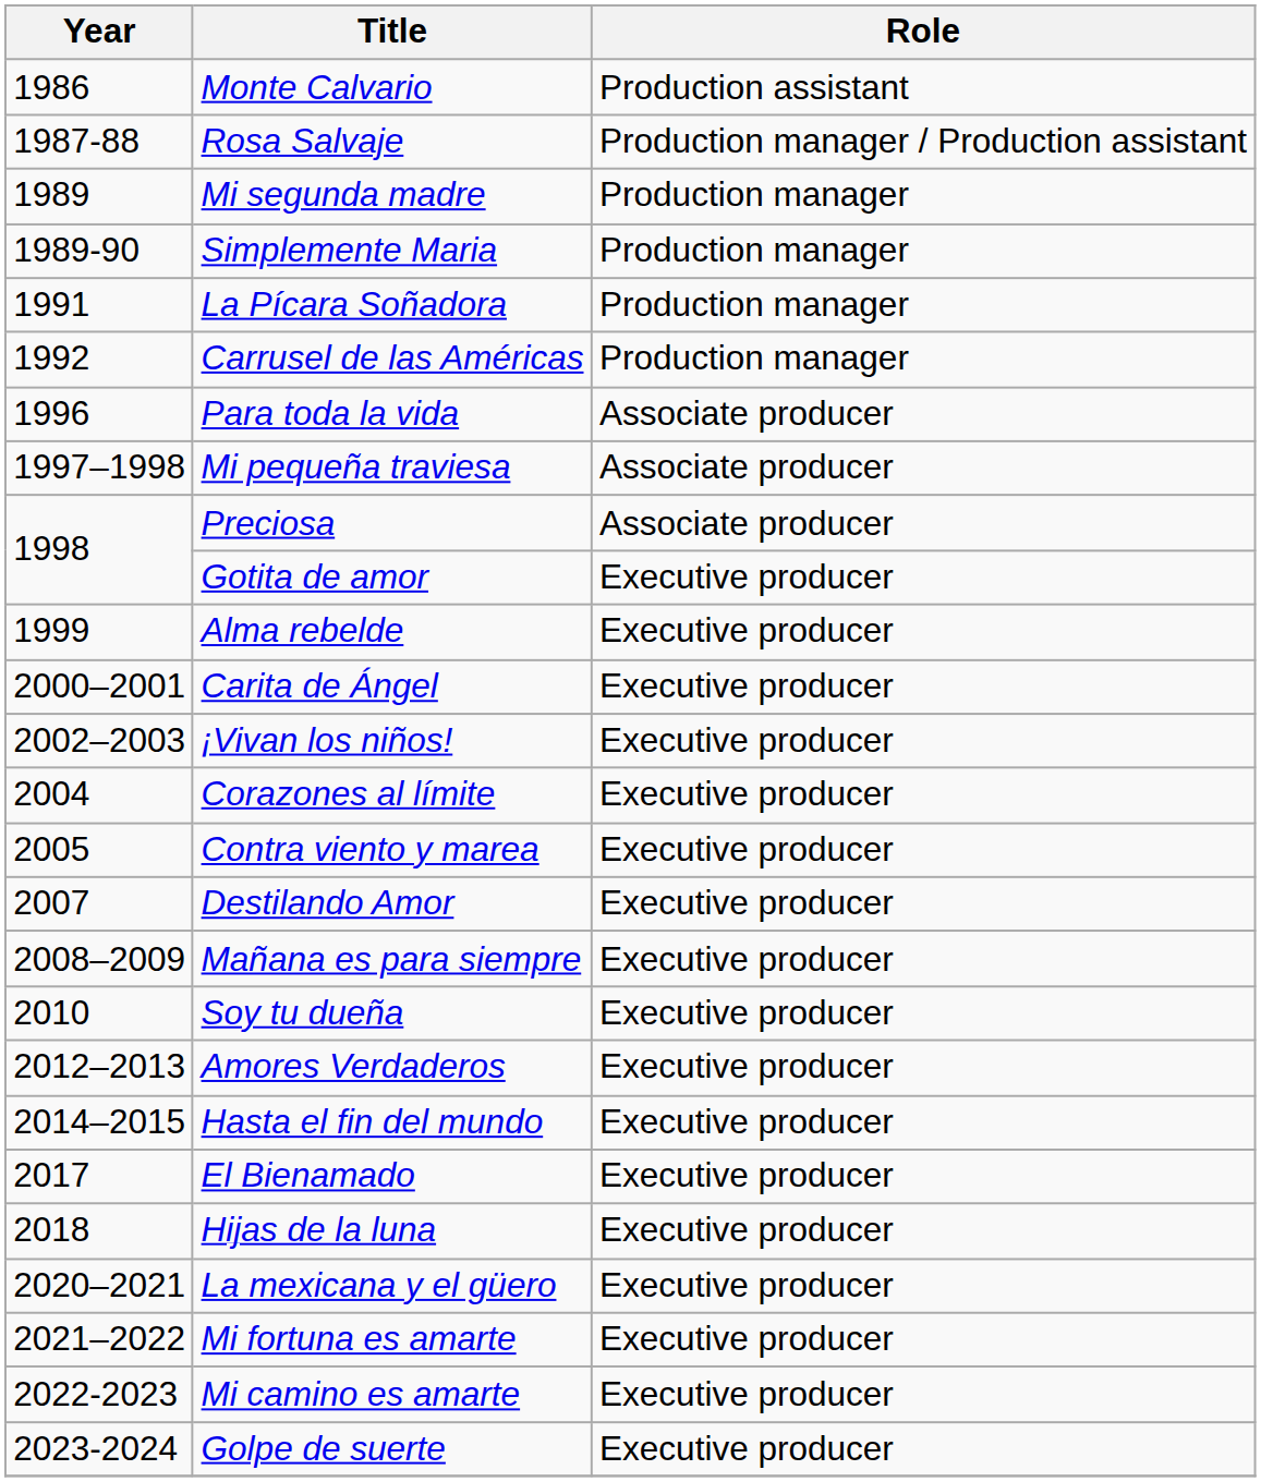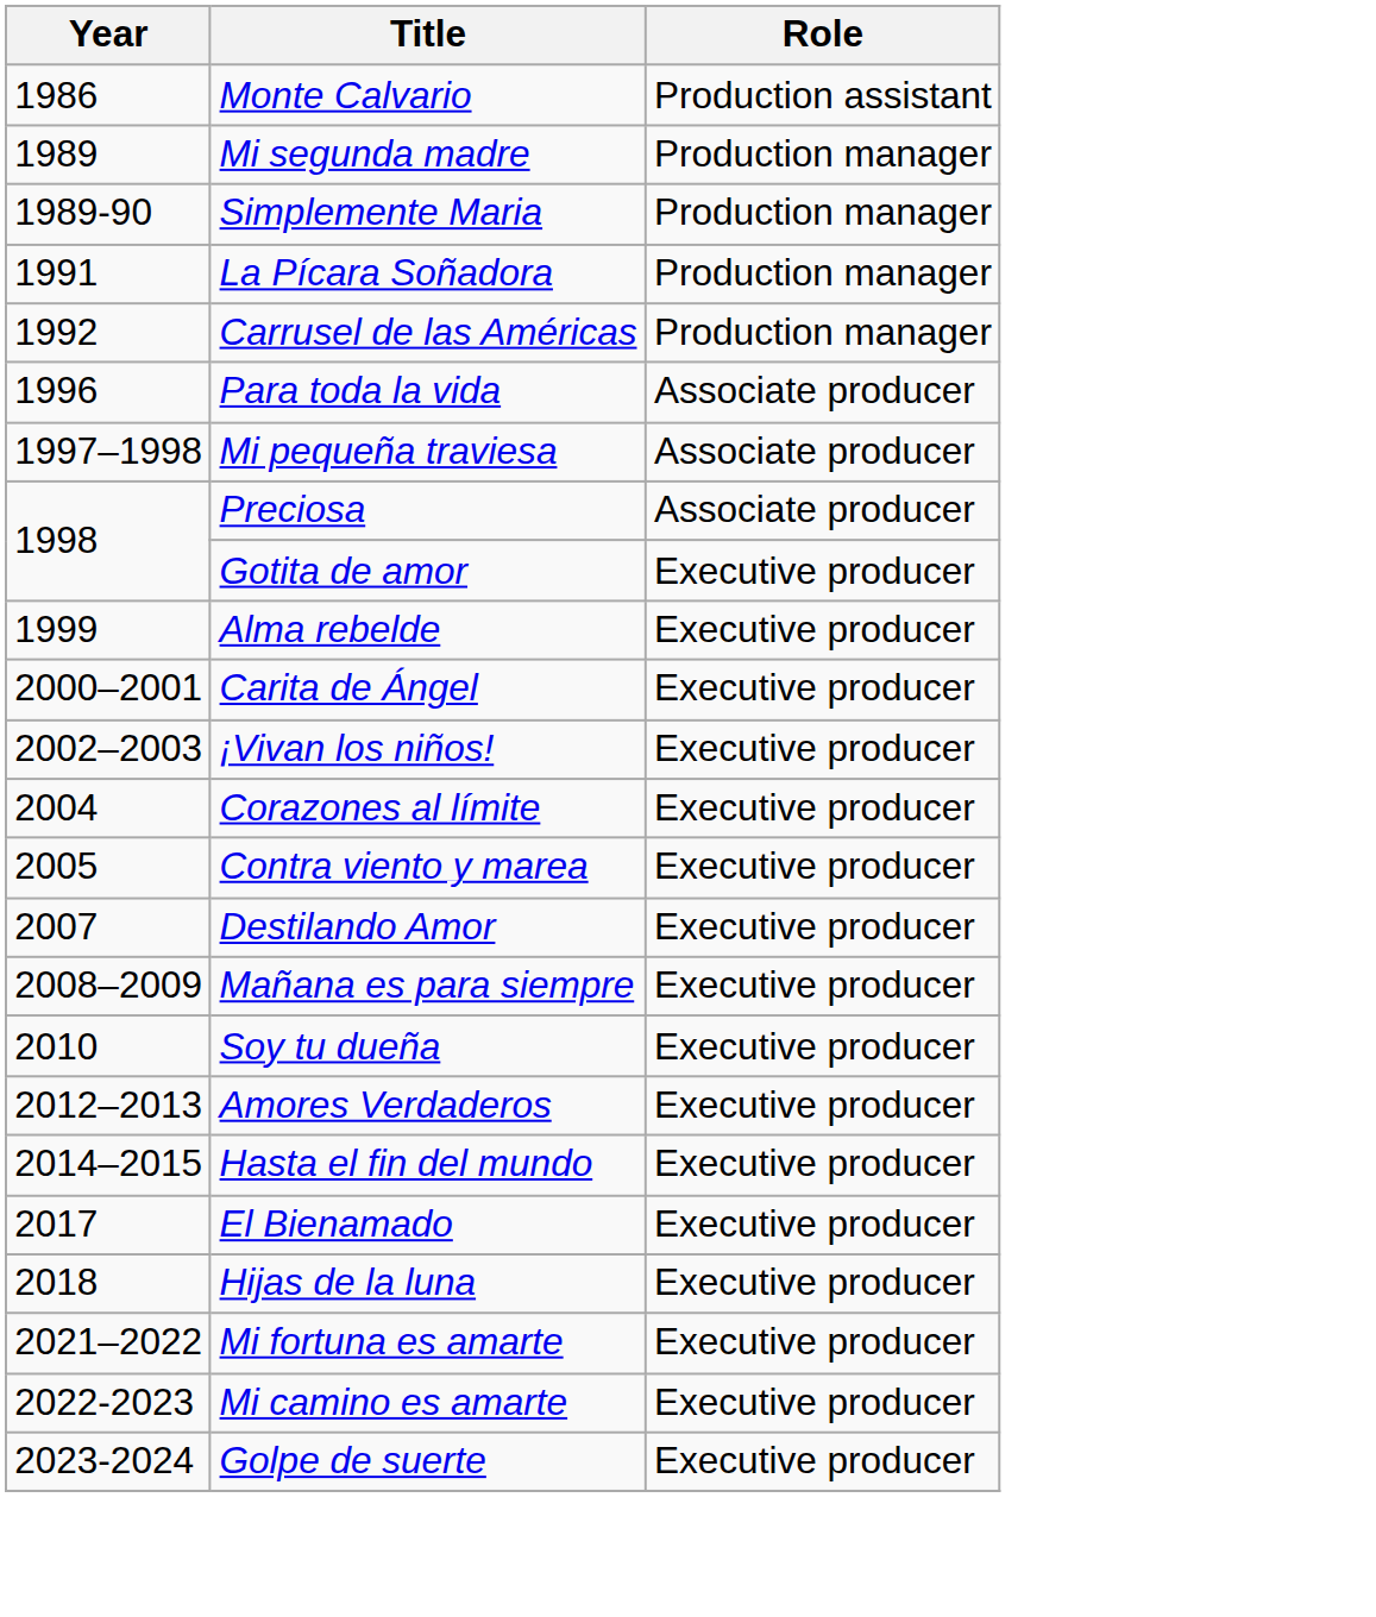 <table class="wikitable">
 <tr>
 <th>Year</th>
 <th>Title</th>
 <th>Role</th>
 </tr>
 <tr>
 <td>1986</td>
 <td><em><a href='#'>Monte Calvario</a></em></td>
 <td>Production assistant</td>
-</tr>
-<tr>
-<td>1987-88</td>
-<td><em><a href='#'>Rosa Salvaje</a></em></td>
-<td>Production manager / Production assistant</td>
 </tr>
 <tr>
 <td>1989</td>
 <td><em><a href='#'>Mi segunda madre</a></em></td>
 <td>Production manager</td>
 </tr>
 <tr>
 <td>1989-90</td>
 <td><em><a href='#'>Simplemente Maria</a></em></td>
 <td>Production manager</td>
 </tr>
 <tr>
 <td>1991</td>
 <td><em><a href='#'>La Pícara Soñadora</a></em></td>
 <td>Production manager</td>
 </tr>
 <tr>
 <td>1992</td>
 <td><em><a href='#'>Carrusel de las Américas</a></em></td>
 <td>Production manager</td>
 </tr>
 <tr>
 <td>1996</td>
 <td><em><a href='#'>Para toda la vida</a></em></td>
 <td>Associate producer</td>
 </tr>
 <tr>
 <td>1997–1998</td>
 <td><em><a href='#'>Mi pequeña traviesa</a></em></td>
 <td>Associate producer</td>
 </tr>
 <tr>
 <td rowspan=2>1998</td>
 <td><em><a href='#'>Preciosa</a></em></td>
 <td>Associate producer</td>
 </tr>
 <tr>
 <td><em><a href='#'>Gotita de amor</a></em></td>
 <td>Executive producer</td>
 </tr>
 <tr>
 <td>1999</td>
 <td><em><a href='#'>Alma rebelde</a></em></td>
 <td>Executive producer</td>
 </tr>
 <tr>
 <td>2000–2001</td>
 <td><em><a href='#'>Carita de Ángel</a></em></td>
 <td>Executive producer</td>
 </tr>
 <tr>
 <td>2002–2003</td>
 <td><em><a href='#'>¡Vivan los niños!</a></em></td>
 <td>Executive producer</td>
 </tr>
 <tr>
 <td>2004</td>
 <td><em><a href='#'>Corazones al límite</a></em></td>
 <td>Executive producer</td>
 </tr>
 <tr>
 <td>2005</td>
 <td><em><a href='#'>Contra viento y marea</a></em></td>
 <td>Executive producer</td>
 </tr>
 <tr>
 <td>2007</td>
 <td><em><a href='#'>Destilando Amor</a></em></td>
 <td>Executive producer</td>
 </tr>
 <tr>
 <td>2008–2009</td>
 <td><em><a href='#'>Mañana es para siempre</a></em></td>
 <td>Executive producer</td>
 </tr>
 <tr>
 <td>2010</td>
 <td><em><a href='#'>Soy tu dueña</a></em></td>
 <td>Executive producer</td>
 </tr>
 <tr>
 <td>2012–2013</td>
 <td><em><a href='#'>Amores Verdaderos</a></em></td>
 <td>Executive producer</td>
 </tr>
 <tr>
 <td>2014–2015</td>
 <td><em><a href='#'>Hasta el fin del mundo</a></em></td>
 <td>Executive producer</td>
 </tr>
 <tr>
 <td>2017</td>
 <td><em><a href='#'>El Bienamado</a></em></td>
 <td>Executive producer</td>
 </tr>
 <tr>
 <td>2018</td>
 <td><em><a href='#'>Hijas de la luna</a></em></td>
 <td>Executive producer</td>
 </tr>
 <tr>
-<td>2020–2021</td>
-<td><em><a href='#'>La mexicana y el güero</a></em></td>
-<td>Executive producer</td>
-</tr>
-<tr>
 <td>2021–2022</td>
 <td><em><a href='#'>Mi fortuna es amarte</a></em></td>
 <td>Executive producer</td>
 </tr>
 <tr>
 <td>2022-2023</td>
 <td><em><a href='#'>Mi camino es amarte</a></em></td>
 <td>Executive producer</td>
 </tr>
 <tr>
 <td>2023-2024</td>
 <td><em><a href='#'>Golpe de suerte</a></em></td>
 <td>Executive producer</td>
 </tr>
 <tr>
 </tr>
 </table>
